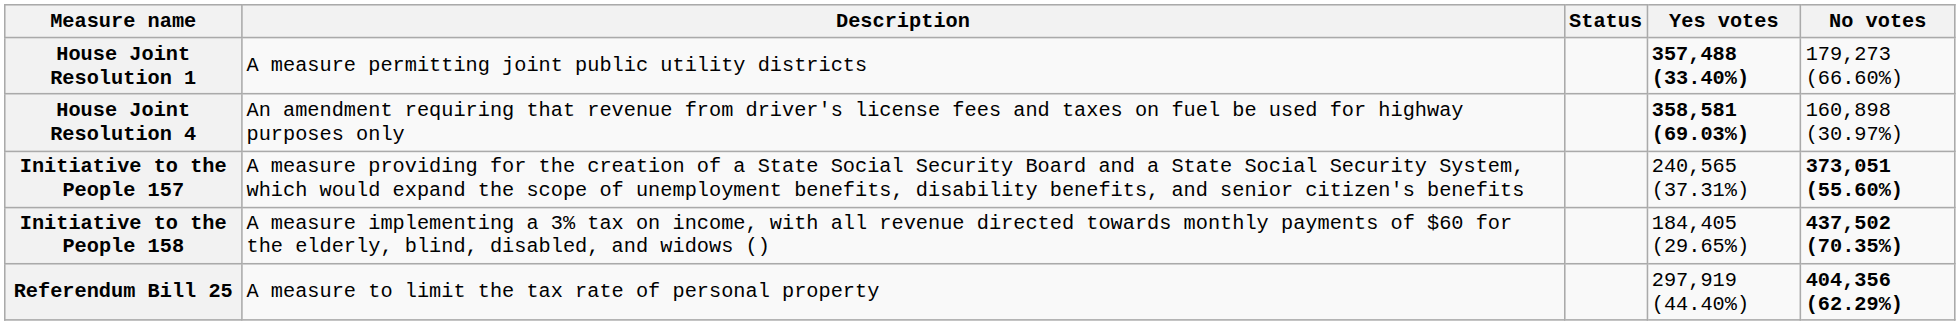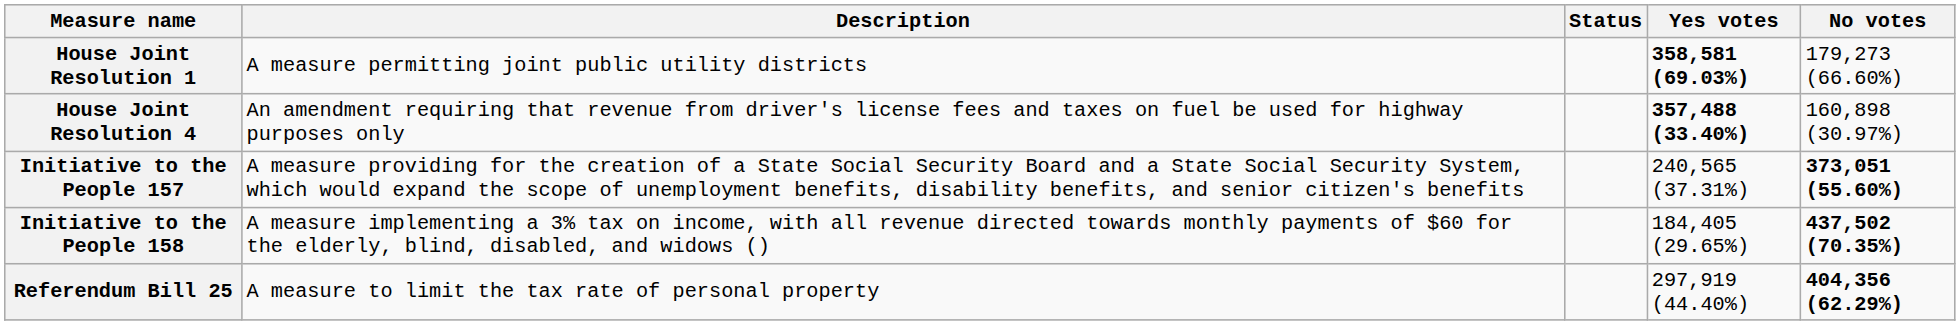 <table class="wikitable sortable plainrowheaders">
 <tr>
 <th scope=col>Measure name</th>
 <th scope=col class=unsortable>Description</th>
 <th scope=col>Status</th>
 <th scope=col>Yes votes</th>
 <th scope=col>No votes</th>
 </tr>
 <tr>
 <th scope=row>House Joint Resolution 1</th>
 <td>A measure permitting joint public utility districts</td>
 <td></td>
-<td><strong>357,488 (33.40%)</strong></td>
+<td><strong>358,581 (69.03%)</strong></td>
 <td>179,273 (66.60%)</td>
 </tr>
 <tr>
 <th scope=row>House Joint Resolution 4</th>
 <td>An amendment requiring that revenue from driver's license fees and taxes on fuel be used for highway purposes only</td>
 <td></td>
-<td><strong>358,581 (69.03%)</strong></td>
+<td><strong>357,488 (33.40%)</strong></td>
 <td>160,898 (30.97%)</td>
 </tr>
 <tr>
 <th scope=row>Initiative to the People 157</th>
 <td>A measure providing for the creation of a State Social Security Board and a State Social Security System, which would expand the scope of unemployment benefits, disability benefits, and senior citizen's benefits</td>
 <td></td>
 <td>240,565 (37.31%)</td>
 <td><strong>373,051 (55.60%)</strong></td>
 </tr>
 <tr>
 <th scope=row>Initiative to the People 158</th>
 <td>A measure implementing a 3% tax on income, with all revenue directed towards monthly payments of $60 for the elderly, blind, disabled, and widows ()</td>
 <td></td>
 <td>184,405 (29.65%)</td>
 <td><strong>437,502 (70.35%)</strong></td>
 </tr>
 <tr>
 <th scope=row>Referendum Bill 25</th>
 <td>A measure to limit the tax rate of personal property</td>
 <td></td>
 <td>297,919 (44.40%)</td>
 <td><strong>404,356 (62.29%)</strong></td>
 </tr>
 </table>
